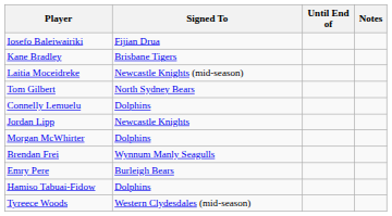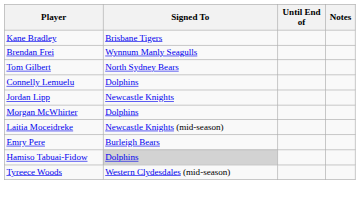 <table class="wikitable" style="font-size:90%">
 <tr bgcolor="#efefef">
 <th width="150">Player</th>
 <th width="270">Signed To</th>
 <th width="70">Until End of</th>
 <th width="40">Notes</th>
 </tr>
 <tr>
-<td><a href='#'>Iosefo Baleiwairiki</a></td>
-<td> <a href='#'>Fijian Drua</a></td>
-<td></td>
-<td></td>
-</tr>
-<tr>
 <td><a href='#'>Kane Bradley</a></td>
 <td> <a href='#'>Brisbane Tigers</a></td>
 <td></td>
 <td></td>
 </tr>
 <tr>
-<td><a href='#'>Laitia Moceidreke</a></td>
-<td> <a href='#'>Newcastle Knights</a> (mid-season)</td>
+<td><a href='#'>Brendan Frei</a></td>
+<td> <a href='#'>Wynnum Manly Seagulls</a></td>
 <td></td>
 <td></td>
 </tr>
 <tr>
 <td><a href='#'>Tom Gilbert</a></td>
 <td> <a href='#'>North Sydney Bears</a></td>
 <td></td>
 <td></td>
 </tr>
 <tr>
 <td><a href='#'>Connelly Lemuelu</a></td>
 <td> <a href='#'>Dolphins</a></td>
 <td></td>
 <td></td>
 </tr>
 <tr>
 <td><a href='#'>Jordan Lipp</a></td>
 <td> <a href='#'>Newcastle Knights</a></td>
 <td></td>
 <td></td>
 </tr>
 <tr>
 <td><a href='#'>Morgan McWhirter</a></td>
 <td> <a href='#'>Dolphins</a></td>
 <td></td>
 <td></td>
 </tr>
 <tr>
-<td><a href='#'>Brendan Frei</a></td>
-<td> <a href='#'>Wynnum Manly Seagulls</a></td>
+<td><a href='#'>Laitia Moceidreke</a></td>
+<td> <a href='#'>Newcastle Knights</a> (mid-season)</td>
 <td></td>
 <td></td>
 </tr>
 <tr>
 <td><a href='#'>Emry Pere</a></td>
 <td> <a href='#'>Burleigh Bears</a></td>
 <td></td>
 <td></td>
 </tr>
 <tr>
 <td><a href='#'>Hamiso Tabuai-Fidow</a></td>
-<td> <a href='#'>Dolphins</a></td>
+<td style="background: lightgrey;"> <a href='#'>Dolphins</a></td>
 <td></td>
 <td></td>
 </tr>
 <tr>
 <td><a href='#'>Tyreece Woods</a></td>
 <td> <a href='#'>Western Clydesdales</a> (mid-season)</td>
 <td></td>
 <td></td>
 </tr>
 </table>
